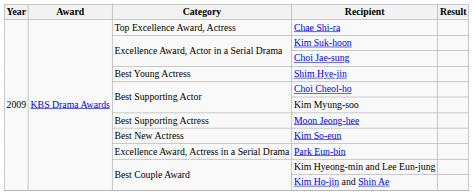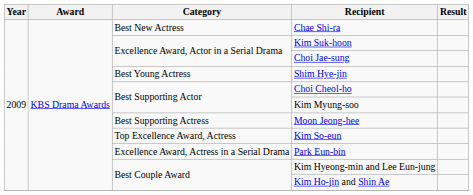 <table class="wikitable">
 <tr>
 <th>Year</th>
 <th>Award</th>
 <th>Category</th>
 <th>Recipient</th>
 <th>Result</th>
 </tr>
 <tr>
 <td rowspan=11>2009</td>
 <td rowspan=11><a href='#'>KBS Drama Awards</a></td>
-<td>Top Excellence Award, Actress</td>
+<td>Best New Actress</td>
 <td><a href='#'>Chae Shi-ra</a></td>
 <td></td>
 </tr>
 <tr>
 <td rowspan=2>Excellence Award, Actor in a Serial Drama</td>
 <td><a href='#'>Kim Suk-hoon</a></td>
 <td></td>
 </tr>
 <tr>
 <td><a href='#'>Choi Jae-sung</a></td>
 <td></td>
 </tr>
 <tr>
 <td>Best Young Actress</td>
 <td><a href='#'>Shim Hye-jin</a></td>
 <td></td>
 </tr>
 <tr>
 <td rowspan=2>Best Supporting Actor</td>
 <td><a href='#'>Choi Cheol-ho</a></td>
 <td></td>
 </tr>
 <tr>
 <td>Kim Myung-soo</td>
 <td></td>
 </tr>
 <tr>
 <td>Best Supporting Actress</td>
 <td><a href='#'>Moon Jeong-hee</a></td>
 <td></td>
 </tr>
 <tr>
-<td>Best New Actress</td>
+<td>Top Excellence Award, Actress</td>
 <td><a href='#'>Kim So-eun</a></td>
 <td></td>
 </tr>
 <tr>
 <td>Excellence Award, Actress in a Serial Drama</td>
 <td><a href='#'>Park Eun-bin</a></td>
 <td></td>
 </tr>
 <tr>
 <td rowspan=2>Best Couple Award</td>
 <td>Kim Hyeong-min and Lee Eun-jung</td>
 <td></td>
 </tr>
 <tr>
 <td><a href='#'>Kim Ho-jin</a> and <a href='#'>Shin Ae</a></td>
 <td></td>
 </tr>
 <tr>
 </tr>
 </table>
